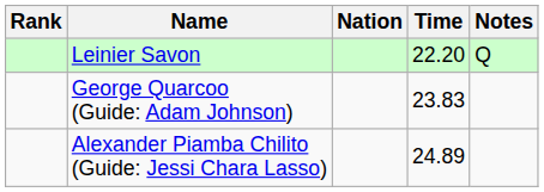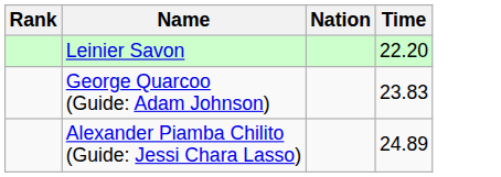 <table class="wikitable sortable">
 <tr>
 <th>Rank</th>
 <th>Name</th>
 <th>Nation</th>
 <th>Time</th>
-<th>Notes</th>
 </tr>
 <tr bgcolor=ccffcc>
 <td></td>
 <td><a href='#'>Leinier Savon</a></td>
 <td></td>
 <td>22.20</td>
-<td>Q</td>
 </tr>
 <tr>
 <td></td>
 <td><a href='#'>George Quarcoo</a><br>(Guide: <a href='#'>Adam Johnson</a>)</td>
 <td></td>
 <td>23.83</td>
-<td></td>
 </tr>
 <tr>
 <td></td>
 <td><a href='#'>Alexander Piamba Chilito</a><br>(Guide: <a href='#'>Jessi Chara Lasso</a>)</td>
 <td></td>
 <td>24.89</td>
-<td></td>
 </tr>
 </table>
